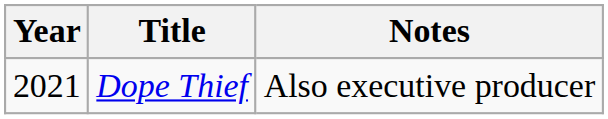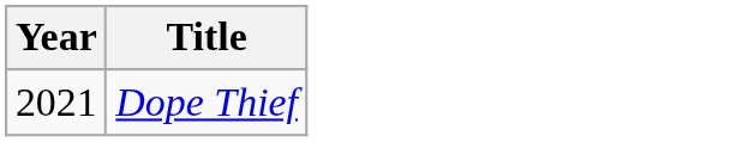 <table class="wikitable plainrowheaders">
 <tr>
 <th>Year</th>
 <th>Title</th>
-<th>Notes</th>
 </tr>
 <tr>
 <td>2021</td>
 <td><em><a href='#'>Dope Thief</a></em></td>
-<td>Also executive producer</td>
 </tr>
 </table>
